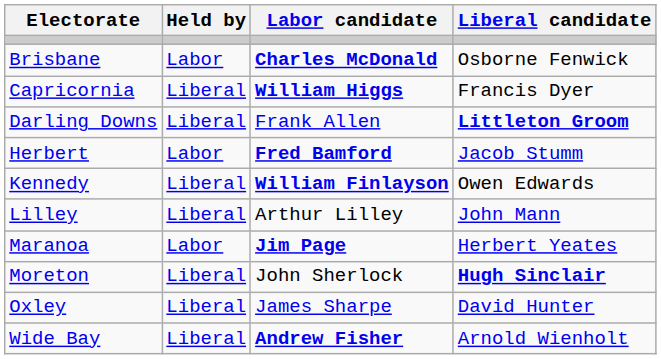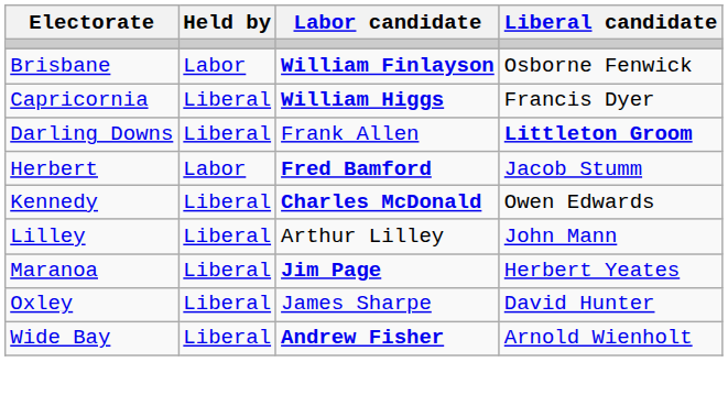 <table class="wikitable">
 <tr>
 <th>Electorate</th>
 <th>Held by</th>
 <th><a href='#'>Labor</a> candidate</th>
 <th><a href='#'>Liberal</a> candidate</th>
 </tr>
 <tr bgcolor="#cccccc">
 <td></td>
 <td></td>
 <td></td>
 <td></td>
 </tr>
 <tr>
 <td><a href='#'>Brisbane</a></td>
 <td><a href='#'>Labor</a></td>
-<td><strong><a href='#'>Charles McDonald</a></strong></td>
+<td><strong><a href='#'>William Finlayson</a></strong></td>
 <td>Osborne Fenwick</td>
 </tr>
 <tr>
 <td><a href='#'>Capricornia</a></td>
 <td><a href='#'>Liberal</a></td>
 <td><strong><a href='#'>William Higgs</a></strong></td>
 <td>Francis Dyer</td>
 </tr>
 <tr>
 <td><a href='#'>Darling Downs</a></td>
 <td><a href='#'>Liberal</a></td>
 <td><a href='#'>Frank Allen</a></td>
 <td><strong><a href='#'>Littleton Groom</a></strong></td>
 </tr>
 <tr>
 <td><a href='#'>Herbert</a></td>
 <td><a href='#'>Labor</a></td>
 <td><strong><a href='#'>Fred Bamford</a></strong></td>
 <td><a href='#'>Jacob Stumm</a></td>
 </tr>
 <tr>
 <td><a href='#'>Kennedy</a></td>
 <td><a href='#'>Liberal</a></td>
-<td><strong><a href='#'>William Finlayson</a></strong></td>
+<td><strong><a href='#'>Charles McDonald</a></strong></td>
 <td>Owen Edwards</td>
 </tr>
 <tr>
 <td><a href='#'>Lilley</a></td>
 <td><a href='#'>Liberal</a></td>
 <td>Arthur Lilley</td>
 <td><a href='#'>John Mann</a></td>
 </tr>
 <tr>
 <td><a href='#'>Maranoa</a></td>
-<td><a href='#'>Labor</a></td>
+<td><a href='#'>Liberal</a></td>
 <td><strong><a href='#'>Jim Page</a></strong></td>
 <td><a href='#'>Herbert Yeates</a></td>
-</tr>
-<tr>
-<td><a href='#'>Moreton</a></td>
-<td><a href='#'>Liberal</a></td>
-<td>John Sherlock</td>
-<td><strong><a href='#'>Hugh Sinclair</a></strong></td>
 </tr>
 <tr>
 <td><a href='#'>Oxley</a></td>
 <td><a href='#'>Liberal</a></td>
 <td><a href='#'>James Sharpe</a></td>
 <td><a href='#'>David Hunter</a></td>
 </tr>
 <tr>
 <td><a href='#'>Wide Bay</a></td>
 <td><a href='#'>Liberal</a></td>
 <td><strong><a href='#'>Andrew Fisher</a></strong></td>
 <td><a href='#'>Arnold Wienholt</a></td>
 </tr>
 </table>
